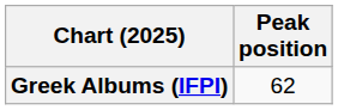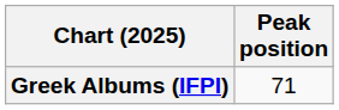 <table class="wikitable sortable plainrowheaders" style="text-align:center;">
 <tr>
 <th scope="col">Chart (2025)</th>
 <th scope="col">Peak<br>position</th>
 </tr>
 <tr>
 <th scope="row">Greek Albums (<a href='#'>IFPI</a>)</th>
-<td>62</td>
+<td>71</td>
 </tr>
 </table>
